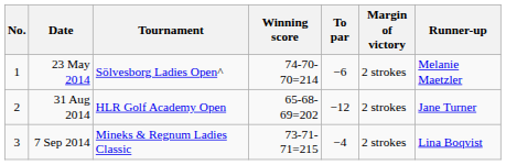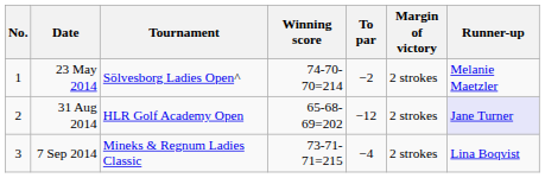 <table class="wikitable" style="font-size:95%;">
 <tr>
 <th>No.</th>
 <th>Date</th>
 <th>Tournament</th>
 <th>Winning<br>score</th>
 <th>To par</th>
 <th>Margin of<br>victory</th>
 <th>Runner-up</th>
 </tr>
 <tr>
 <td align=center>1</td>
 <td align=right>23 May <a href='#'>2014</a></td>
 <td><a href='#'>Sölvesborg Ladies Open</a>^</td>
 <td align=right>74-70-70=214</td>
-<td align=center>−6</td>
+<td align=center>−2</td>
 <td>2 strokes</td>
 <td> <a href='#'>Melanie Maetzler</a></td>
 </tr>
 <tr>
 <td align=center>2</td>
 <td align=right>31 Aug 2014</td>
 <td><a href='#'>HLR Golf Academy Open</a></td>
 <td align=right>65-68-69=202</td>
 <td align=center>−12</td>
 <td>2 strokes</td>
-<td> <a href='#'>Jane Turner</a></td>
+<td style="background: lavender;"> <a href='#'>Jane Turner</a></td>
 </tr>
 <tr>
 <td align=center>3</td>
 <td align=right>7 Sep 2014</td>
 <td><a href='#'>Mineks & Regnum Ladies Classic</a></td>
 <td align=right>73-71-71=215</td>
 <td align=center>−4</td>
 <td>2 strokes</td>
 <td> <a href='#'>Lina Boqvist</a></td>
 </tr>
 </table>
